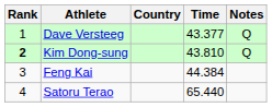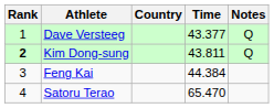 <table class="wikitable" style="text-align:center">
 <tr>
 <th>Rank</th>
 <th>Athlete</th>
 <th>Country</th>
 <th>Time</th>
 <th>Notes</th>
 </tr>
 <tr bgcolor=ccffcc>
 <td>1</td>
 <td align=left><a href='#'>Dave Versteeg</a></td>
 <td align=left></td>
 <td>43.377</td>
 <td>Q</td>
 </tr>
 <tr bgcolor=ccffcc>
 <td><strong>2</strong></td>
 <td align=left><a href='#'>Kim Dong-sung</a></td>
 <td align=left></td>
-<td>43.810</td>
+<td>43.811</td>
 <td>Q</td>
 </tr>
 <tr>
 <td>3</td>
 <td align=left><a href='#'>Feng Kai</a></td>
 <td align=left></td>
 <td>44.384</td>
 <td></td>
 </tr>
 <tr>
 <td>4</td>
 <td align=left><a href='#'>Satoru Terao</a></td>
 <td align=left></td>
-<td>65.440</td>
+<td>65.470</td>
 <td></td>
 </tr>
 </table>
